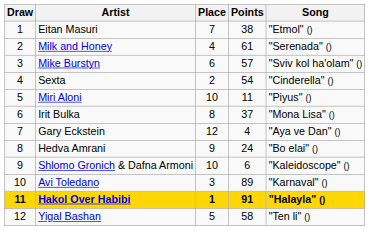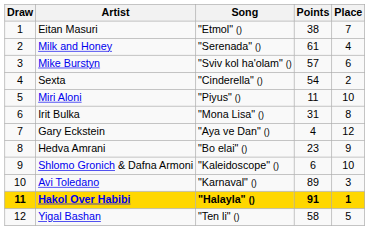 <table class="sortable wikitable" style="margin: 1em auto 1em auto; text-align:center">
 <tr>
 <th>Draw</th>
 <th>Artist</th>
+<th>Song</th>
+<th>Points</th>
 <th>Place</th>
-<th>Points</th>
-<th>Song</th>
 </tr>
 <tr>
 <td>1</td>
 <td align="left">Eitan Masuri</td>
+<td align="left">"Etmol" <small>()</small></td>
+<td>38</td>
 <td>7</td>
-<td>38</td>
-<td align="left">"Etmol" <small>()</small></td>
 </tr>
 <tr>
 <td>2</td>
 <td align="left"><a href='#'>Milk and Honey</a></td>
+<td align="left">"Serenada" <small>()</small></td>
+<td>61</td>
 <td>4</td>
-<td>61</td>
-<td align="left">"Serenada" <small>()</small></td>
 </tr>
 <tr>
 <td>3</td>
 <td align="left"><a href='#'>Mike Burstyn</a></td>
+<td align="left">"Sviv kol ha'olam" <small>()</small></td>
+<td>57</td>
 <td>6</td>
-<td>57</td>
-<td align="left">"Sviv kol ha'olam" <small>()</small></td>
 </tr>
 <tr>
 <td>4</td>
 <td align="left">Sexta</td>
+<td align="left">"Cinderella" <small>()</small></td>
+<td>54</td>
 <td>2</td>
-<td>54</td>
-<td align="left">"Cinderella" <small>()</small></td>
 </tr>
 <tr>
 <td>5</td>
 <td align="left"><a href='#'>Miri Aloni</a></td>
+<td align="left">"Piyus" <small>()</small></td>
+<td>11</td>
 <td>10</td>
-<td>11</td>
-<td align="left">"Piyus" <small>()</small></td>
 </tr>
 <tr>
 <td>6</td>
 <td align="left">Irit Bulka</td>
+<td align="left">"Mona Lisa" <small>()</small></td>
+<td>31</td>
 <td>8</td>
-<td>37</td>
-<td align="left">"Mona Lisa" <small>()</small></td>
 </tr>
 <tr>
 <td>7</td>
 <td align="left">Gary Eckstein</td>
+<td align="left">"Aya ve Dan" <small>()</small></td>
+<td>4</td>
 <td>12</td>
-<td>4</td>
-<td align="left">"Aya ve Dan" <small>()</small></td>
 </tr>
 <tr>
 <td>8</td>
 <td align="left">Hedva Amrani</td>
+<td align="left">"Bo elai" <small>()</small></td>
+<td>23</td>
 <td>9</td>
-<td>24</td>
-<td align="left">"Bo elai" <small>()</small></td>
 </tr>
 <tr>
 <td>9</td>
 <td align="left"><a href='#'>Shlomo Gronich</a> & Dafna Armoni</td>
+<td align="left">"Kaleidoscope" <small>()</small></td>
+<td>6</td>
 <td>10</td>
-<td>6</td>
-<td align="left">"Kaleidoscope" <small>()</small></td>
 </tr>
 <tr>
 <td>10</td>
 <td align="left"><a href='#'>Avi Toledano</a></td>
+<td align="left">"Karnaval" <small>()</small></td>
+<td>89</td>
 <td>3</td>
-<td>89</td>
-<td align="left">"Karnaval" <small>()</small></td>
 </tr>
 <tr style="font-weight:bold; background:gold;">
 <td>11</td>
 <td align="left"><a href='#'>Hakol Over Habibi</a></td>
+<td align="left">"Halayla" <small>()</small></td>
+<td>91</td>
 <td>1</td>
-<td>91</td>
-<td align="left">"Halayla" <small>()</small></td>
 </tr>
 <tr>
 <td>12</td>
 <td align="left"><a href='#'>Yigal Bashan</a></td>
+<td align="left">"Ten li" <small>()</small></td>
+<td>58</td>
 <td>5</td>
-<td>58</td>
-<td align="left">"Ten li" <small>()</small></td>
 </tr>
 </table>
